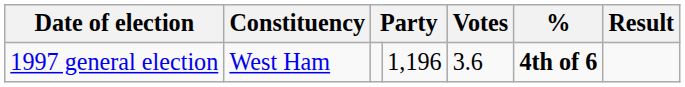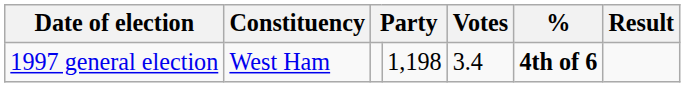 <table class="wikitable">
 <tr>
 <th>Date of election</th>
 <th>Constituency</th>
 <th colspan=2>Party</th>
 <th>Votes</th>
 <th>%</th>
 <th>Result</th>
 </tr>
 <tr>
 <td><a href='#'>1997 general election</a></td>
 <td><a href='#'>West Ham</a></td>
 <td></td>
-<td>1,196</td>
-<td>3.6</td>
+<td>1,198</td>
+<td>3.4</td>
 <td><strong>4th of 6</strong></td>
 </tr>
 </table>
